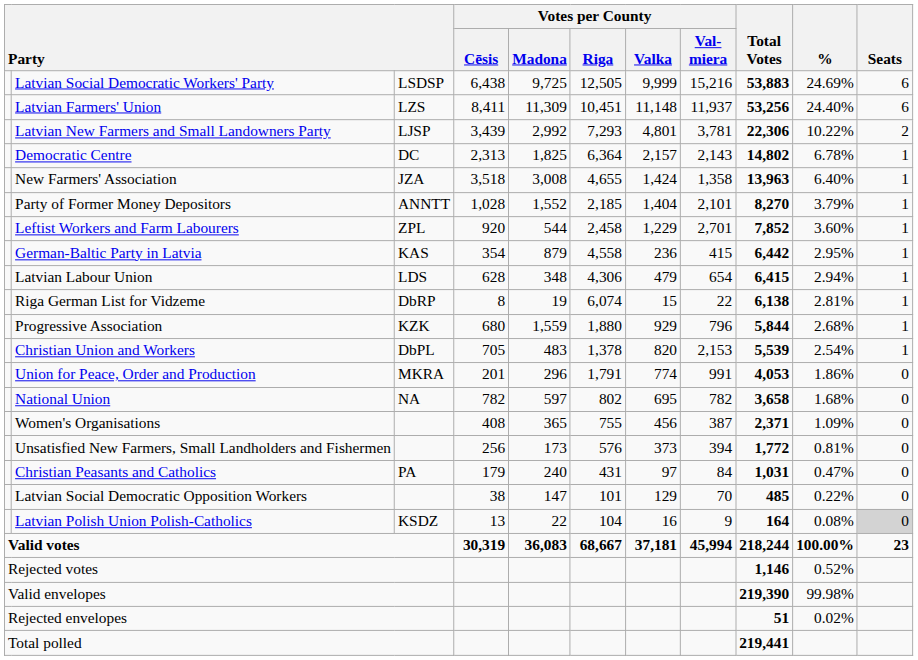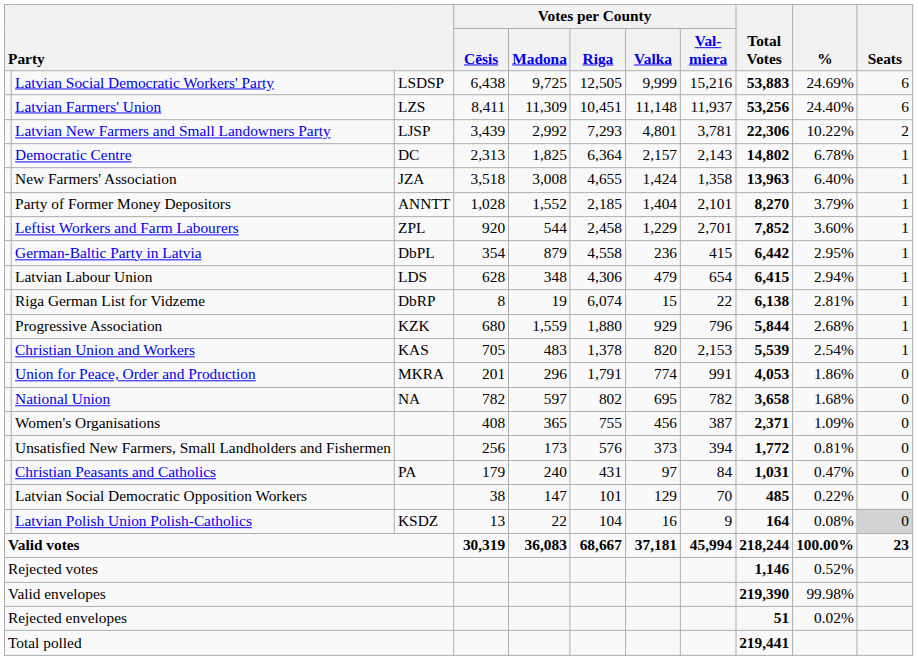 <table class="wikitable" border="1" style="text-align:right;">
 <tr>
 <th style="text-align:left;" valign=bottom rowspan=2 colspan=3>Party</th>
 <th colspan=5>Votes per County</th>
 <th align=center valign=bottom rowspan=2 width="50">Total Votes</th>
 <th align=center valign=bottom rowspan=2 width="50">%</th>
 <th align=center valign=bottom rowspan=2 width="50">Seats</th>
 </tr>
 <tr>
 <th align=center valign=bottom width="50"><a href='#'>Cēsis</a></th>
 <th align=center valign=bottom width="50"><a href='#'>Madona</a></th>
 <th align=center valign=bottom width="50"><a href='#'>Riga</a></th>
 <th align=center valign=bottom width="50"><a href='#'>Valka</a></th>
 <th align=center valign=bottom width="50"><a href='#'>Val- miera</a></th>
 </tr>
 <tr>
 <td></td>
 <td align=left style="white-space: nowrap;"><a href='#'>Latvian Social Democratic Workers' Party</a></td>
 <td align=left>LSDSP</td>
 <td>6,438</td>
 <td>9,725</td>
 <td>12,505</td>
 <td>9,999</td>
 <td>15,216</td>
 <td><strong>53,883</strong></td>
 <td>24.69%</td>
 <td>6</td>
 </tr>
 <tr>
 <td></td>
 <td align=left><a href='#'>Latvian Farmers' Union</a></td>
 <td align=left>LZS</td>
 <td>8,411</td>
 <td>11,309</td>
 <td>10,451</td>
 <td>11,148</td>
 <td>11,937</td>
 <td><strong>53,256</strong></td>
 <td>24.40%</td>
 <td>6</td>
 </tr>
 <tr>
 <td></td>
 <td align=left><a href='#'>Latvian New Farmers and Small Landowners Party</a></td>
 <td align=left>LJSP</td>
 <td>3,439</td>
 <td>2,992</td>
 <td>7,293</td>
 <td>4,801</td>
 <td>3,781</td>
 <td><strong>22,306</strong></td>
 <td>10.22%</td>
 <td>2</td>
 </tr>
 <tr>
 <td></td>
 <td align=left><a href='#'>Democratic Centre</a></td>
 <td align=left>DC</td>
 <td>2,313</td>
 <td>1,825</td>
 <td>6,364</td>
 <td>2,157</td>
 <td>2,143</td>
 <td><strong>14,802</strong></td>
 <td>6.78%</td>
 <td>1</td>
 </tr>
 <tr>
 <td></td>
 <td align=left>New Farmers' Association</td>
 <td align=left>JZA</td>
 <td>3,518</td>
 <td>3,008</td>
 <td>4,655</td>
 <td>1,424</td>
 <td>1,358</td>
 <td><strong>13,963</strong></td>
 <td>6.40%</td>
 <td>1</td>
 </tr>
 <tr>
 <td></td>
 <td align=left>Party of Former Money Depositors</td>
 <td align=left>ANNTT</td>
 <td>1,028</td>
 <td>1,552</td>
 <td>2,185</td>
 <td>1,404</td>
 <td>2,101</td>
 <td><strong>8,270</strong></td>
 <td>3.79%</td>
 <td>1</td>
 </tr>
 <tr>
 <td></td>
 <td align=left><a href='#'>Leftist Workers and Farm Labourers</a></td>
 <td align=left>ZPL</td>
 <td>920</td>
 <td>544</td>
 <td>2,458</td>
 <td>1,229</td>
 <td>2,701</td>
 <td><strong>7,852</strong></td>
 <td>3.60%</td>
 <td>1</td>
 </tr>
 <tr>
 <td></td>
 <td align=left><a href='#'>German-Baltic Party in Latvia</a></td>
-<td align=left>KAS</td>
+<td align=left>DbPL</td>
 <td>354</td>
 <td>879</td>
 <td>4,558</td>
 <td>236</td>
 <td>415</td>
 <td><strong>6,442</strong></td>
 <td>2.95%</td>
 <td>1</td>
 </tr>
 <tr>
 <td></td>
 <td align=left>Latvian Labour Union</td>
 <td align=left>LDS</td>
 <td>628</td>
 <td>348</td>
 <td>4,306</td>
 <td>479</td>
 <td>654</td>
 <td><strong>6,415</strong></td>
 <td>2.94%</td>
 <td>1</td>
 </tr>
 <tr>
 <td></td>
 <td align=left>Riga German List for Vidzeme</td>
 <td align=left>DbRP</td>
 <td>8</td>
 <td>19</td>
 <td>6,074</td>
 <td>15</td>
 <td>22</td>
 <td><strong>6,138</strong></td>
 <td>2.81%</td>
 <td>1</td>
 </tr>
 <tr>
 <td></td>
 <td align=left>Progressive Association</td>
 <td align=left>KZK</td>
 <td>680</td>
 <td>1,559</td>
 <td>1,880</td>
 <td>929</td>
 <td>796</td>
 <td><strong>5,844</strong></td>
 <td>2.68%</td>
 <td>1</td>
 </tr>
 <tr>
 <td></td>
 <td align=left><a href='#'>Christian Union and Workers</a></td>
-<td align=left>DbPL</td>
+<td align=left>KAS</td>
 <td>705</td>
 <td>483</td>
 <td>1,378</td>
 <td>820</td>
 <td>2,153</td>
 <td><strong>5,539</strong></td>
 <td>2.54%</td>
 <td>1</td>
 </tr>
 <tr>
 <td></td>
 <td align=left><a href='#'>Union for Peace, Order and Production</a></td>
 <td align=left>MKRA</td>
 <td>201</td>
 <td>296</td>
 <td>1,791</td>
 <td>774</td>
 <td>991</td>
 <td><strong>4,053</strong></td>
 <td>1.86%</td>
 <td>0</td>
 </tr>
 <tr>
 <td></td>
 <td align=left><a href='#'>National Union</a></td>
 <td align=left>NA</td>
 <td>782</td>
 <td>597</td>
 <td>802</td>
 <td>695</td>
 <td>782</td>
 <td><strong>3,658</strong></td>
 <td>1.68%</td>
 <td>0</td>
 </tr>
 <tr>
 <td></td>
 <td align=left>Women's Organisations</td>
 <td align=left></td>
 <td>408</td>
 <td>365</td>
 <td>755</td>
 <td>456</td>
 <td>387</td>
 <td><strong>2,371</strong></td>
 <td>1.09%</td>
 <td>0</td>
 </tr>
 <tr>
 <td></td>
 <td align=left>Unsatisfied New Farmers, Small Landholders and Fishermen</td>
 <td align=left></td>
 <td>256</td>
 <td>173</td>
 <td>576</td>
 <td>373</td>
 <td>394</td>
 <td><strong>1,772</strong></td>
 <td>0.81%</td>
 <td>0</td>
 </tr>
 <tr>
 <td></td>
 <td align=left><a href='#'>Christian Peasants and Catholics</a></td>
 <td align=left>PA</td>
 <td>179</td>
 <td>240</td>
 <td>431</td>
 <td>97</td>
 <td>84</td>
 <td><strong>1,031</strong></td>
 <td>0.47%</td>
 <td>0</td>
 </tr>
 <tr>
 <td></td>
 <td align=left>Latvian Social Democratic Opposition Workers</td>
 <td align=left></td>
 <td>38</td>
 <td>147</td>
 <td>101</td>
 <td>129</td>
 <td>70</td>
 <td><strong>485</strong></td>
 <td>0.22%</td>
 <td>0</td>
 </tr>
 <tr>
 <td></td>
 <td align=left><a href='#'>Latvian Polish Union Polish-Catholics</a></td>
 <td align=left>KSDZ</td>
 <td>13</td>
 <td>22</td>
 <td>104</td>
 <td>16</td>
 <td>9</td>
 <td><strong>164</strong></td>
 <td>0.08%</td>
 <td style="background: lightgrey;">0</td>
 </tr>
 <tr style="font-weight:bold">
 <td align=left colspan=3>Valid votes</td>
 <td>30,319</td>
 <td>36,083</td>
 <td>68,667</td>
 <td>37,181</td>
 <td>45,994</td>
 <td>218,244</td>
 <td>100.00%</td>
 <td>23</td>
 </tr>
 <tr>
 <td align=left colspan=3>Rejected votes</td>
 <td></td>
 <td></td>
 <td></td>
 <td></td>
 <td></td>
 <td><strong>1,146</strong></td>
 <td>0.52%</td>
 <td></td>
 </tr>
 <tr>
 <td align=left colspan=3>Valid envelopes</td>
 <td></td>
 <td></td>
 <td></td>
 <td></td>
 <td></td>
 <td><strong>219,390</strong></td>
 <td>99.98%</td>
 <td></td>
 </tr>
 <tr>
 <td align=left colspan=3>Rejected envelopes</td>
 <td></td>
 <td></td>
 <td></td>
 <td></td>
 <td></td>
 <td><strong>51</strong></td>
 <td>0.02%</td>
 <td></td>
 </tr>
 <tr>
 <td align=left colspan=3>Total polled</td>
 <td></td>
 <td></td>
 <td></td>
 <td></td>
 <td></td>
 <td><strong>219,441</strong></td>
 <td></td>
 <td></td>
 </tr>
 </table>
